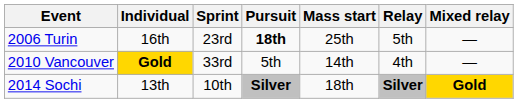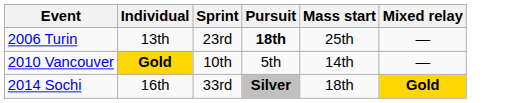 <table class="wikitable" style="text-align: center;">
 <tr>
 <th>Event</th>
 <th>Individual</th>
 <th>Sprint</th>
 <th>Pursuit</th>
 <th>Mass start</th>
-<th>Relay</th>
 <th>Mixed relay</th>
 </tr>
 <tr>
 <td align=left> <a href='#'>2006 Turin</a></td>
-<td>16th</td>
+<td>13th</td>
 <td>23rd</td>
 <td><strong>18th</strong></td>
 <td>25th</td>
-<td>5th</td>
 <td>—</td>
 </tr>
 <tr>
 <td align=left> <a href='#'>2010 Vancouver</a></td>
 <td style="background:gold;"><strong>Gold</strong></td>
-<td>33rd</td>
+<td>10th</td>
 <td>5th</td>
 <td>14th</td>
-<td>4th</td>
 <td>—</td>
 </tr>
 <tr>
 <td align=left> <a href='#'>2014 Sochi</a></td>
-<td>13th</td>
-<td>10th</td>
+<td>16th</td>
+<td>33rd</td>
 <td style="background:silver;"><strong>Silver</strong></td>
 <td>18th</td>
-<td style="background:silver;"><strong>Silver</strong></td>
 <td style="background:gold;"><strong>Gold</strong></td>
 </tr>
 </table>
